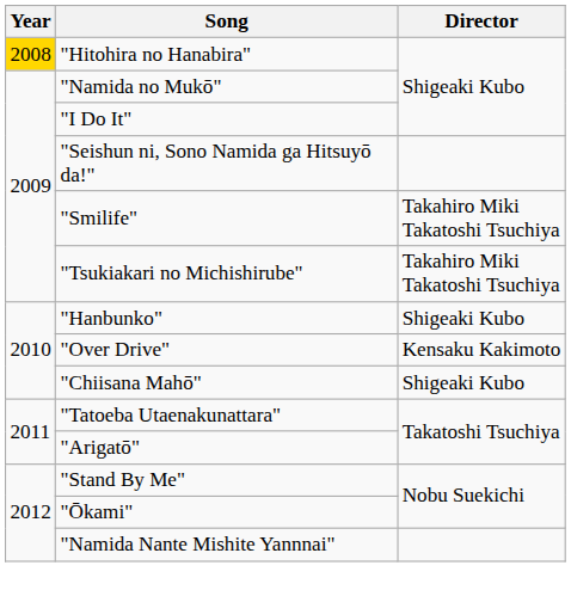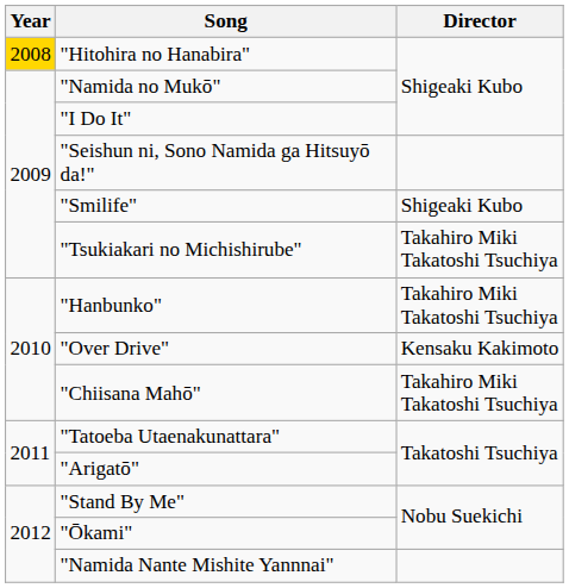 <table class="wikitable">
 <tr>
 <th>Year</th>
 <th width="260">Song</th>
 <th>Director</th>
 </tr>
 <tr>
 <td style="background: gold;">2008</td>
 <td>"Hitohira no Hanabira"</td>
 <td rowspan="3">Shigeaki Kubo</td>
 </tr>
 <tr>
 <td rowspan="5">2009</td>
 <td>"Namida no Mukō"</td>
 </tr>
 <tr>
 <td>"I Do It"</td>
 </tr>
 <tr>
 <td>"Seishun ni, Sono Namida ga Hitsuyō da!"</td>
 <td></td>
 </tr>
 <tr>
 <td>"Smilife"</td>
-<td>Takahiro Miki<br>Takatoshi Tsuchiya</td>
+<td>Shigeaki Kubo</td>
 </tr>
 <tr>
 <td>"Tsukiakari no Michishirube"</td>
 <td>Takahiro Miki<br>Takatoshi Tsuchiya</td>
 </tr>
 <tr>
 <td rowspan="3">2010</td>
 <td>"Hanbunko"</td>
-<td>Shigeaki Kubo</td>
+<td>Takahiro Miki<br>Takatoshi Tsuchiya</td>
 </tr>
 <tr>
 <td>"Over Drive"</td>
 <td>Kensaku Kakimoto</td>
 </tr>
 <tr>
 <td>"Chiisana Mahō"</td>
-<td>Shigeaki Kubo</td>
+<td>Takahiro Miki<br>Takatoshi Tsuchiya</td>
 </tr>
 <tr>
 <td rowspan="2">2011</td>
 <td>"Tatoeba Utaenakunattara"</td>
 <td rowspan="2">Takatoshi Tsuchiya</td>
 </tr>
 <tr>
 <td>"Arigatō"</td>
 </tr>
 <tr>
 <td rowspan="3">2012</td>
 <td>"Stand By Me"</td>
 <td rowspan="2">Nobu Suekichi</td>
 </tr>
 <tr>
 <td>"Ōkami"</td>
 </tr>
 <tr>
 <td>"Namida Nante Mishite Yannnai"</td>
 <td></td>
 </tr>
 </table>
